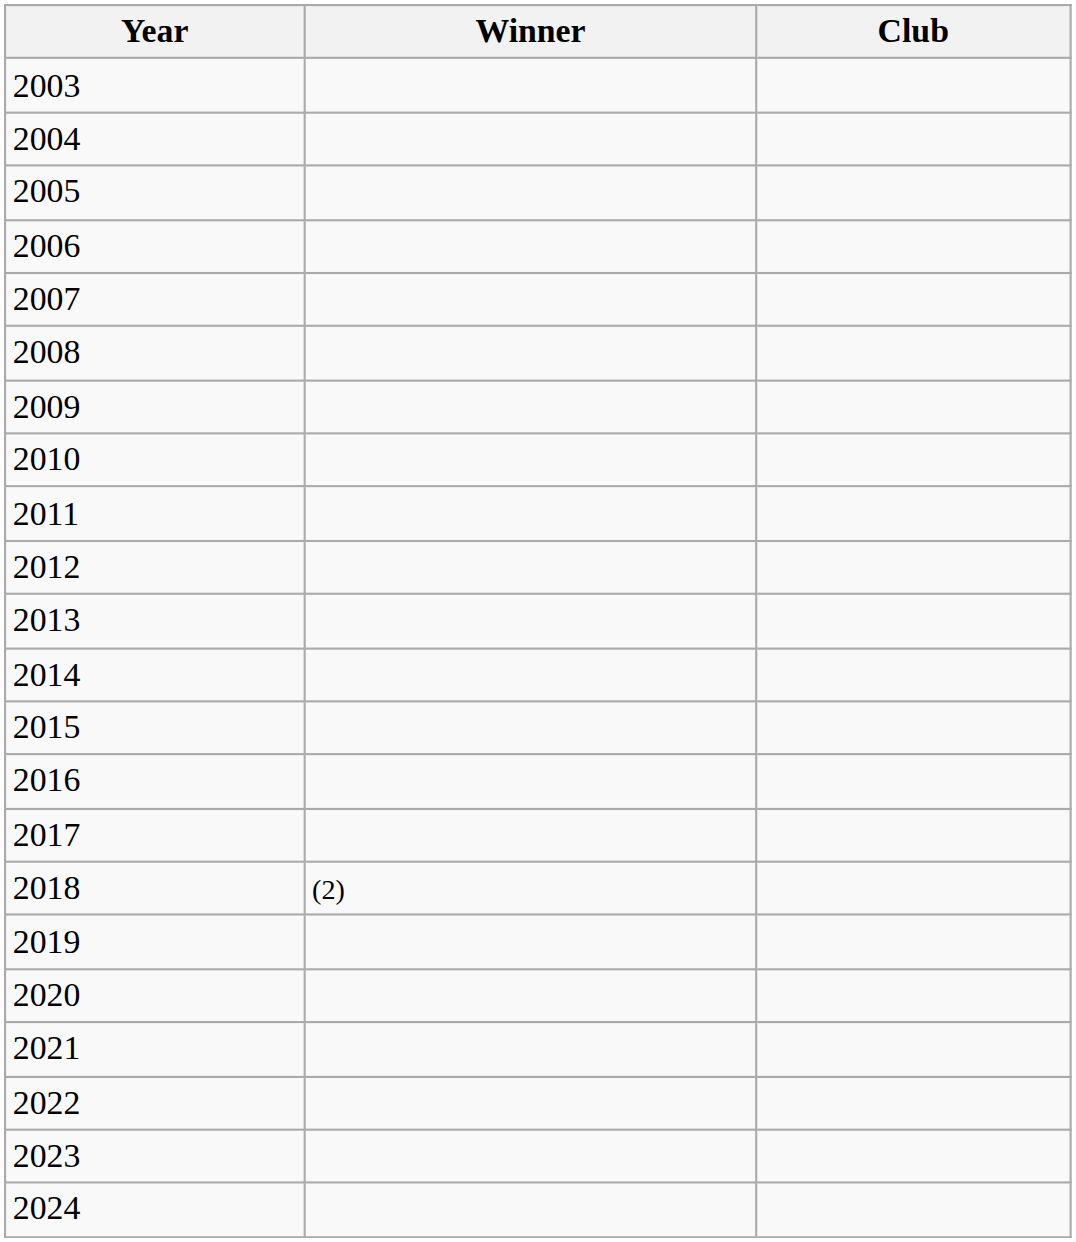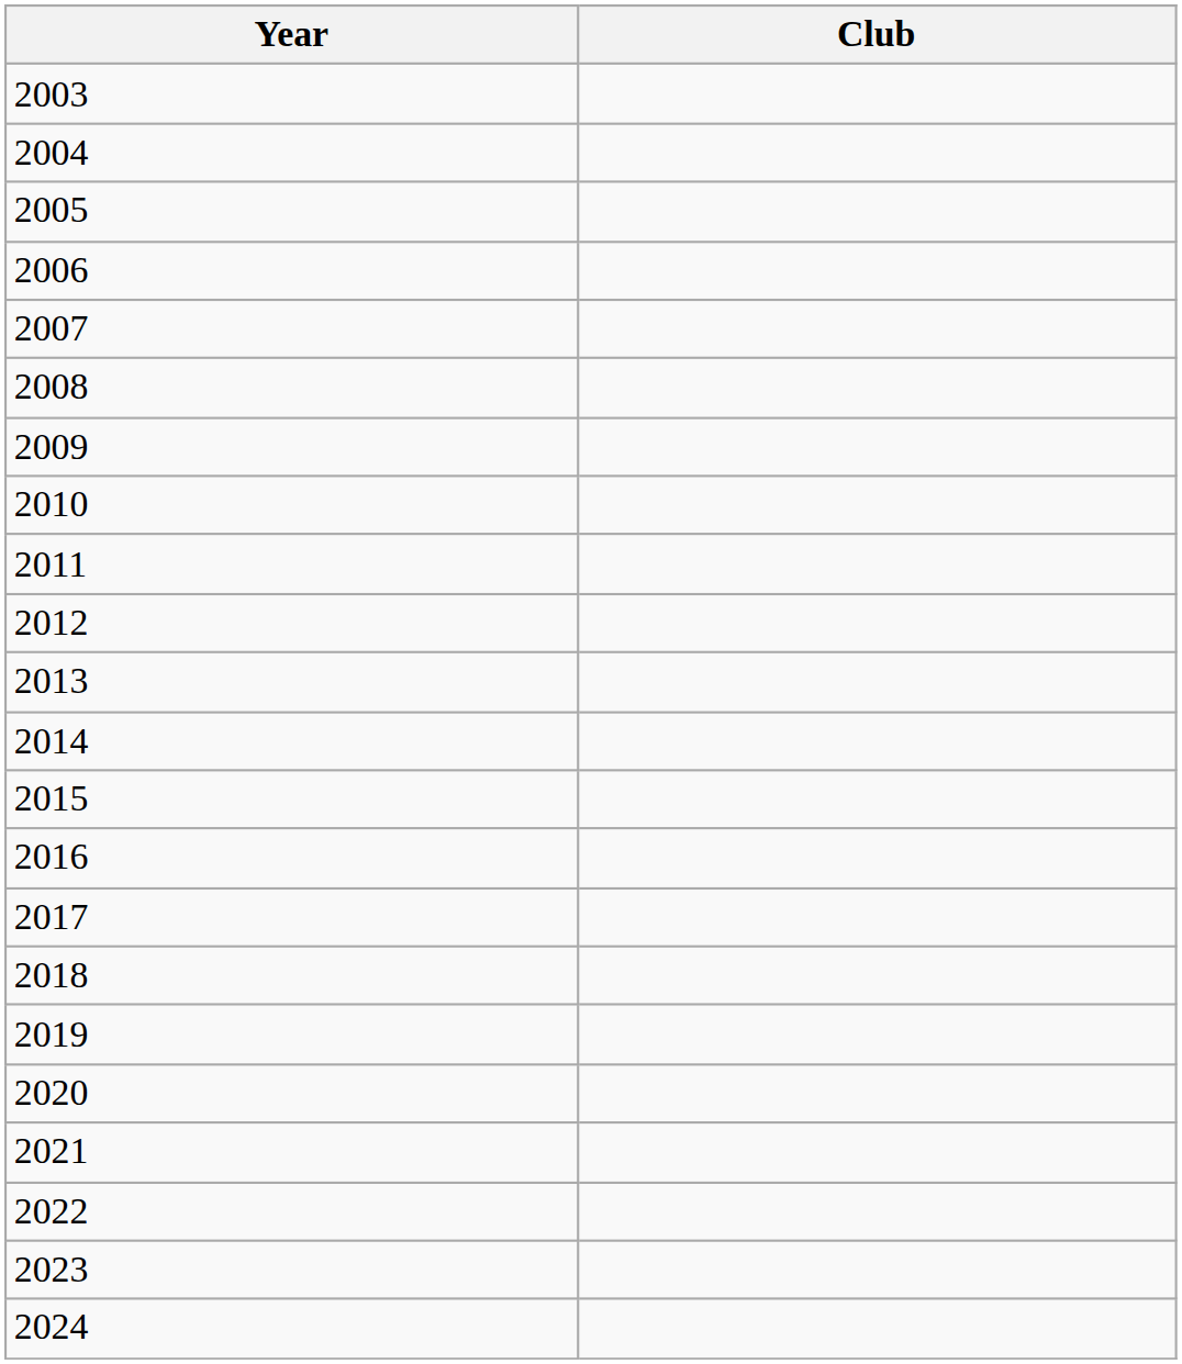 <table class="wikitable sortable" width="40%">
 <tr bgcolor="#efefef">
 <th>Year</th>
-<th>Winner</th>
 <th>Club</th>
 </tr>
 <tr>
 <td>2003</td>
 <td></td>
-<td></td>
 </tr>
 <tr>
 <td>2004</td>
-<td></td>
 <td></td>
 </tr>
 <tr>
 <td>2005</td>
 <td></td>
-<td></td>
 </tr>
 <tr>
 <td>2006</td>
-<td></td>
 <td></td>
 </tr>
 <tr>
 <td>2007</td>
 <td></td>
-<td></td>
 </tr>
 <tr>
 <td>2008</td>
-<td></td>
 <td></td>
 </tr>
 <tr>
 <td>2009</td>
 <td></td>
-<td></td>
 </tr>
 <tr>
 <td>2010</td>
-<td></td>
 <td></td>
 </tr>
 <tr>
 <td>2011</td>
 <td></td>
-<td></td>
 </tr>
 <tr>
 <td>2012</td>
-<td></td>
 <td></td>
 </tr>
 <tr>
 <td>2013</td>
 <td></td>
-<td></td>
 </tr>
 <tr>
 <td>2014</td>
-<td></td>
 <td></td>
 </tr>
 <tr>
 <td>2015</td>
 <td></td>
-<td></td>
 </tr>
 <tr>
 <td>2016</td>
-<td></td>
 <td></td>
 </tr>
 <tr>
 <td>2017</td>
 <td></td>
-<td></td>
 </tr>
 <tr>
 <td>2018</td>
-<td> <small>(2)</small></td>
 <td></td>
 </tr>
 <tr>
 <td>2019</td>
 <td></td>
-<td></td>
 </tr>
 <tr>
 <td>2020</td>
-<td></td>
 <td></td>
 </tr>
 <tr>
 <td>2021</td>
 <td></td>
-<td></td>
 </tr>
 <tr>
 <td>2022</td>
-<td></td>
 <td></td>
 </tr>
 <tr>
 <td>2023</td>
 <td></td>
-<td></td>
 </tr>
 <tr>
 <td>2024</td>
 <td></td>
-<td></td>
 </tr>
 </table>
